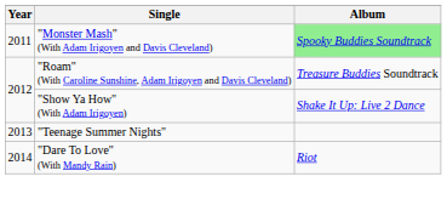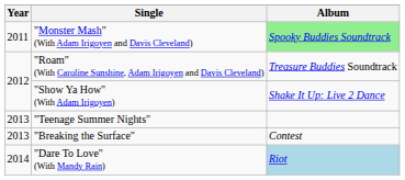 <table class="wikitable sortable">
 <tr align="center">
 </tr>
 <tr>
 <th>Year</th>
 <th>Single</th>
 <th>Album</th>
 </tr>
 <tr>
 <td>2011</td>
 <td>"<a href='#'>Monster Mash</a>"<br><small>(With <a href='#'>Adam Irigoyen</a> and <a href='#'>Davis Cleveland</a>)</small></td>
 <td style="background: lightgreen;"><em><a href='#'>Spooky Buddies Soundtrack</a></em></td>
 </tr>
 <tr>
 <td rowspan="2">2012</td>
 <td>"Roam"<br><small>(With <a href='#'>Caroline Sunshine</a>, <a href='#'>Adam Irigoyen</a> and <a href='#'>Davis Cleveland</a>)</small></td>
 <td><em><a href='#'>Treasure Buddies</a></em> Soundtrack</td>
 </tr>
 <tr>
 <td>"Show Ya How"<br><small>(With <a href='#'>Adam Irigoyen</a>)</small></td>
 <td><em><a href='#'>Shake It Up: Live 2 Dance</a></em></td>
 </tr>
 <tr>
 <td>2013</td>
 <td>"Teenage Summer Nights"</td>
 <td></td>
 </tr>
 <tr>
+<td>2013</td>
+<td>"Breaking the Surface"</td>
+<td><em>Contest</em></td>
+</tr>
+<tr>
 <td>2014</td>
 <td>"Dare To Love"<br><small>(With <a href='#'>Mandy Rain</a>)</small></td>
-<td><em><a href='#'>Riot</a></em></td>
+<td style="background: lightblue;"><em><a href='#'>Riot</a></em></td>
 </tr>
 </table>
